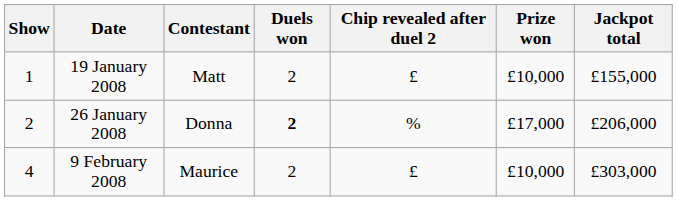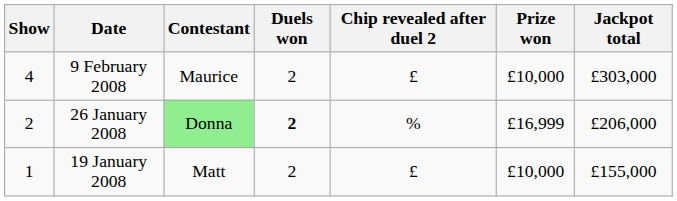 <table class="wikitable" style="text-align: center;">
 <tr>
 <th>Show</th>
 <th>Date</th>
 <th>Contestant</th>
 <th>Duels won</th>
 <th>Chip revealed after duel 2</th>
 <th>Prize won</th>
 <th>Jackpot total</th>
 </tr>
 <tr>
+<td>4</td>
+<td>9 February 2008</td>
+<td>Maurice</td>
+<td>2</td>
+<td>£</td>
+<td>£10,000</td>
+<td>£303,000</td>
+</tr>
+<tr>
+<td>2</td>
+<td>26 January 2008</td>
+<td style="background: lightgreen;">Donna</td>
+<td><strong>2</strong></td>
+<td>%</td>
+<td>£16,999</td>
+<td>£206,000</td>
+</tr>
+<tr>
 <td>1</td>
 <td>19 January 2008</td>
 <td>Matt</td>
 <td>2</td>
 <td>£</td>
 <td>£10,000</td>
 <td>£155,000</td>
 </tr>
-<tr>
-<td>2</td>
-<td>26 January 2008</td>
-<td>Donna</td>
-<td><strong>2</strong></td>
-<td>%</td>
-<td>£17,000</td>
-<td>£206,000</td>
-</tr>
-<tr>
-<td>4</td>
-<td>9 February 2008</td>
-<td>Maurice</td>
-<td>2</td>
-<td>£</td>
-<td>£10,000</td>
-<td>£303,000</td>
-</tr>
 </table>
